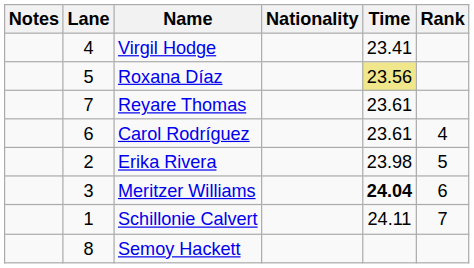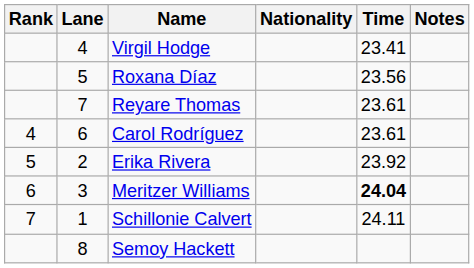 <table class="wikitable sortable" style="text-align:center; font-size:95%">
 <tr>
-<th>Notes</th>
+<th>Rank</th>
 <th>Lane</th>
 <th>Name</th>
 <th>Nationality</th>
 <th>Time</th>
-<th>Rank</th>
+<th>Notes</th>
 </tr>
 <tr>
 <td></td>
 <td>4</td>
 <td align=left><a href='#'>Virgil Hodge</a></td>
 <td align=left></td>
 <td>23.41</td>
 <td></td>
 </tr>
 <tr>
 <td></td>
 <td>5</td>
 <td align=left><a href='#'>Roxana Díaz</a></td>
 <td align=left></td>
-<td style="background: khaki;">23.56</td>
+<td>23.56</td>
 <td></td>
 </tr>
 <tr>
 <td></td>
 <td>7</td>
 <td align=left><a href='#'>Reyare Thomas</a></td>
 <td align=left></td>
 <td>23.61</td>
 <td></td>
 </tr>
 <tr>
-<td></td>
+<td>4</td>
 <td>6</td>
 <td align=left><a href='#'>Carol Rodríguez</a></td>
 <td align=left></td>
 <td>23.61</td>
-<td>4</td>
+<td></td>
 </tr>
 <tr>
-<td></td>
+<td>5</td>
 <td>2</td>
 <td align=left><a href='#'>Erika Rivera</a></td>
 <td align=left></td>
-<td>23.98</td>
-<td>5</td>
+<td>23.92</td>
+<td></td>
 </tr>
 <tr>
-<td></td>
+<td>6</td>
 <td>3</td>
 <td align=left><a href='#'>Meritzer Williams</a></td>
 <td align=left></td>
 <td><strong>24.04</strong></td>
-<td>6</td>
+<td></td>
 </tr>
 <tr>
-<td></td>
+<td>7</td>
 <td>1</td>
 <td align=left><a href='#'>Schillonie Calvert</a></td>
 <td align=left></td>
 <td>24.11</td>
-<td>7</td>
+<td></td>
 </tr>
 <tr>
 <td></td>
 <td>8</td>
 <td align=left><a href='#'>Semoy Hackett</a></td>
 <td align=left></td>
 <td></td>
 <td></td>
 </tr>
 </table>
